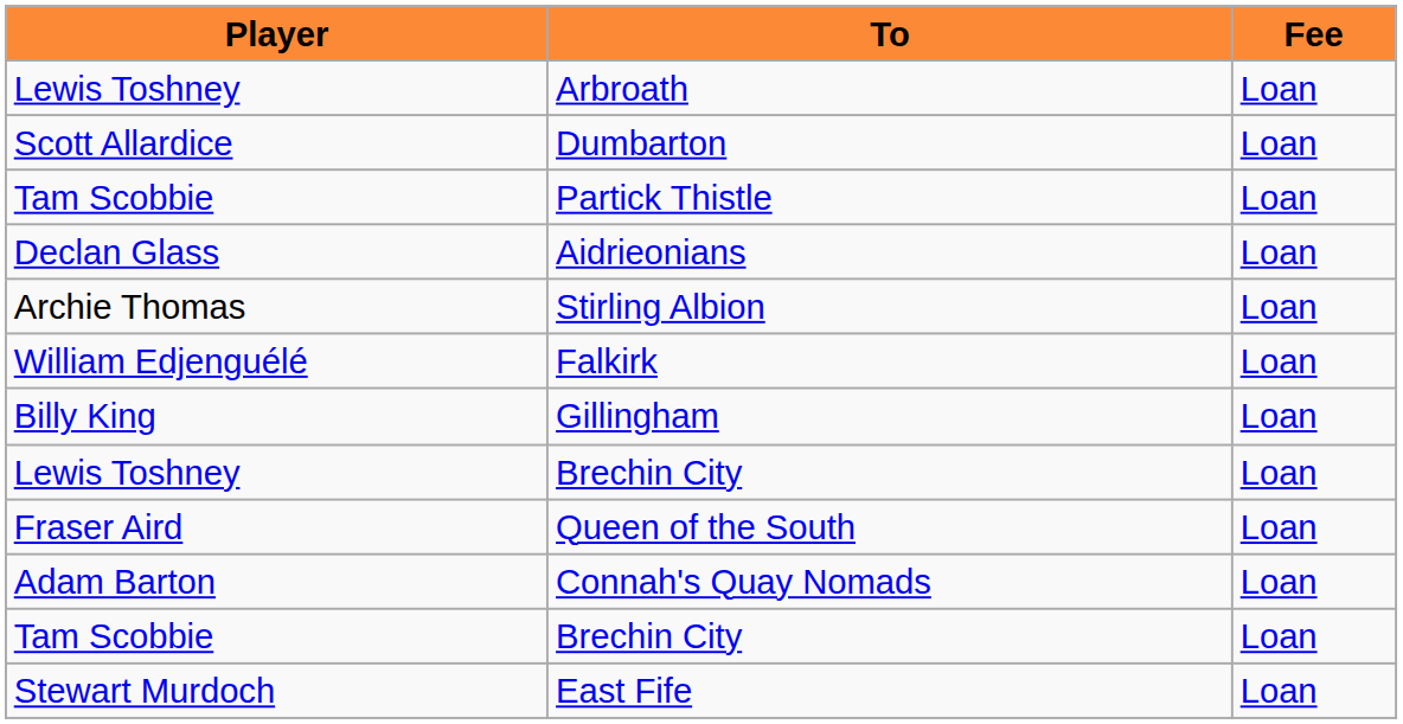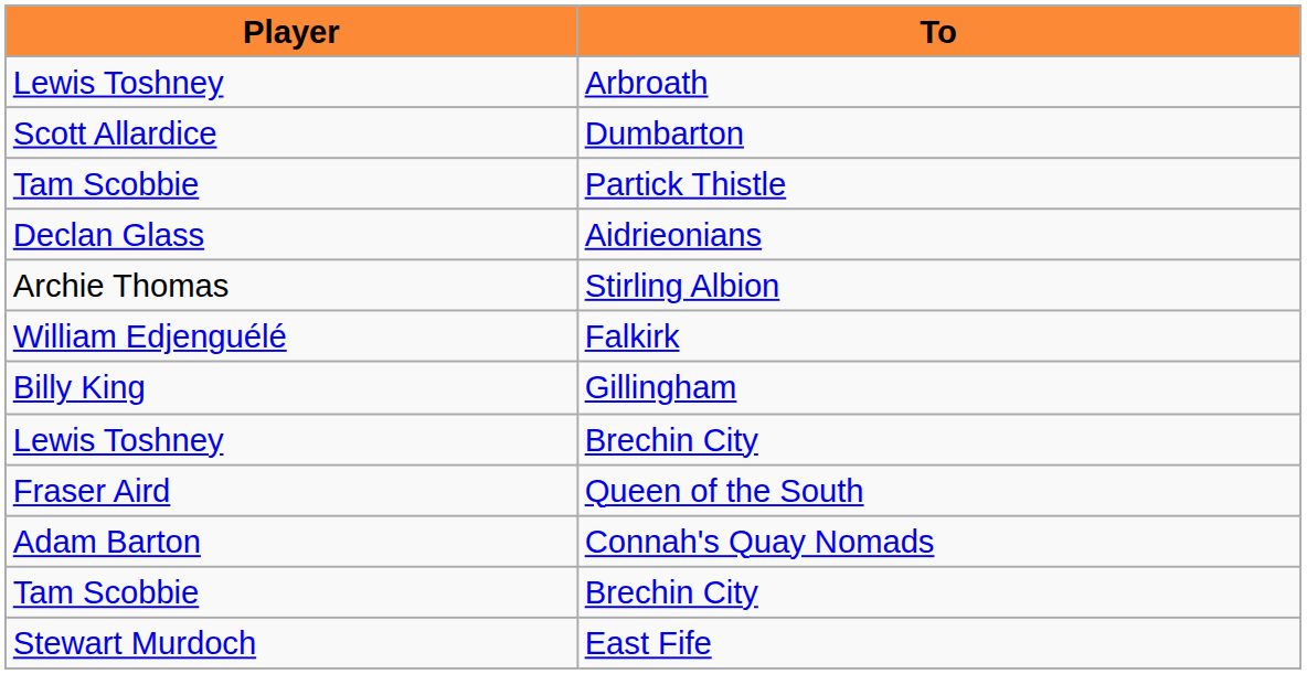 <table class="wikitable" style="text-align:left; font-size:95%;width:98%;">
 <tr>
 <th style="background:#FC8936; color:black;">Player</th>
 <th style="background:#FC8936; color:black;">To</th>
-<th style="background:#FC8936; color:black;">Fee</th>
 </tr>
 <tr>
 <td> <a href='#'>Lewis Toshney</a></td>
 <td> <a href='#'>Arbroath</a></td>
-<td><a href='#'>Loan</a></td>
 </tr>
 <tr>
 <td> <a href='#'>Scott Allardice</a></td>
 <td> <a href='#'>Dumbarton</a></td>
-<td><a href='#'>Loan</a></td>
 </tr>
 <tr>
 <td> <a href='#'>Tam Scobbie</a></td>
 <td> <a href='#'>Partick Thistle</a></td>
-<td><a href='#'>Loan</a></td>
 </tr>
 <tr>
 <td> <a href='#'>Declan Glass</a></td>
 <td> <a href='#'>Aidrieonians</a></td>
-<td><a href='#'>Loan</a></td>
 </tr>
 <tr>
 <td> Archie Thomas</td>
 <td> <a href='#'>Stirling Albion</a></td>
-<td><a href='#'>Loan</a></td>
 </tr>
 <tr>
 <td> <a href='#'>William Edjenguélé</a></td>
 <td> <a href='#'>Falkirk</a></td>
-<td><a href='#'>Loan</a></td>
 </tr>
 <tr>
 <td> <a href='#'>Billy King</a></td>
 <td> <a href='#'>Gillingham</a></td>
-<td><a href='#'>Loan</a></td>
 </tr>
 <tr>
 <td> <a href='#'>Lewis Toshney</a></td>
 <td> <a href='#'>Brechin City</a></td>
-<td><a href='#'>Loan</a></td>
 </tr>
 <tr>
 <td> <a href='#'>Fraser Aird</a></td>
 <td> <a href='#'>Queen of the South</a></td>
-<td><a href='#'>Loan</a></td>
 </tr>
 <tr>
 <td> <a href='#'>Adam Barton</a></td>
 <td> <a href='#'>Connah's Quay Nomads</a></td>
-<td><a href='#'>Loan</a></td>
 </tr>
 <tr>
 <td> <a href='#'>Tam Scobbie</a></td>
 <td> <a href='#'>Brechin City</a></td>
-<td><a href='#'>Loan</a></td>
 </tr>
 <tr>
 <td> <a href='#'>Stewart Murdoch</a></td>
 <td> <a href='#'>East Fife</a></td>
-<td><a href='#'>Loan</a></td>
 </tr>
 </table>
